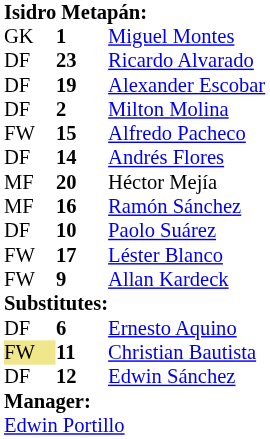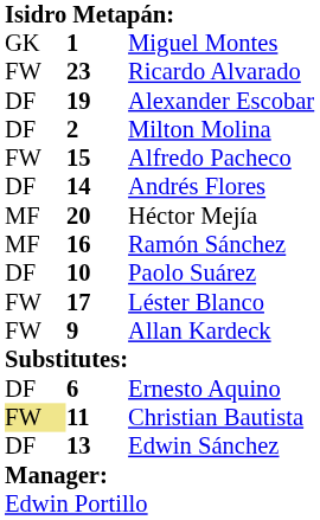 <table style="font-size: 90%" cellspacing="0" cellpadding="0">
 <tr>
 <td colspan="4"><strong>Isidro Metapán:</strong></td>
 </tr>
 <tr>
 <th width="25"></th>
 <th width="25"></th>
 </tr>
 <tr>
 <td>GK</td>
 <td><strong>1</strong></td>
 <td> <a href='#'>Miguel Montes</a></td>
 </tr>
 <tr>
-<td>DF</td>
+<td>FW</td>
 <td><strong>23</strong></td>
 <td> <a href='#'>Ricardo Alvarado</a></td>
 </tr>
 <tr>
 <td>DF</td>
 <td><strong>19</strong></td>
 <td> <a href='#'>Alexander Escobar</a></td>
 </tr>
 <tr>
 <td>DF</td>
 <td><strong>2</strong></td>
 <td> <a href='#'>Milton Molina</a></td>
 </tr>
 <tr>
 <td>FW</td>
 <td><strong>15</strong></td>
 <td>  <a href='#'>Alfredo Pacheco</a></td>
 </tr>
 <tr>
 <td>DF</td>
 <td><strong>14</strong></td>
 <td> <a href='#'>Andrés Flores</a> </td>
 </tr>
 <tr>
 <td>MF</td>
 <td><strong>20</strong></td>
 <td> Héctor Mejía</td>
 </tr>
 <tr>
 <td>MF</td>
 <td><strong>16</strong></td>
 <td> <a href='#'>Ramón Sánchez</a> </td>
 </tr>
 <tr>
 <td>DF</td>
 <td><strong>10</strong></td>
 <td> <a href='#'>Paolo Suárez</a></td>
 </tr>
 <tr>
 <td>FW</td>
 <td><strong>17</strong></td>
 <td> <a href='#'>Léster Blanco</a></td>
 <td></td>
 <td></td>
 </tr>
 <tr>
 <td>FW</td>
 <td><strong>9</strong></td>
 <td> <a href='#'>Allan Kardeck</a> </td>
 <td></td>
 <td></td>
 </tr>
 <tr>
 <td colspan=2><strong>Substitutes:</strong></td>
 </tr>
 <tr>
 <td>DF</td>
 <td><strong>6</strong></td>
 <td> <a href='#'>Ernesto Aquino</a></td>
 <td></td>
 <td></td>
 </tr>
 <tr>
 <td style="background: khaki;">FW</td>
 <td><strong>11</strong></td>
 <td> <a href='#'>Christian Bautista</a></td>
 <td></td>
 <td></td>
 </tr>
 <tr>
 <td>DF</td>
-<td><strong>12</strong></td>
+<td><strong>13</strong></td>
 <td> <a href='#'>Edwin Sánchez</a></td>
 <td></td>
 <td></td>
 </tr>
 <tr>
 <td colspan=3><strong>Manager:</strong></td>
 </tr>
 <tr>
 <td colspan=4> <a href='#'>Edwin Portillo</a></td>
 </tr>
 </table>
